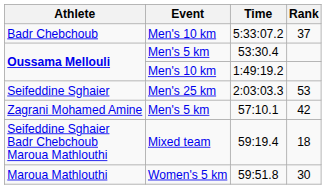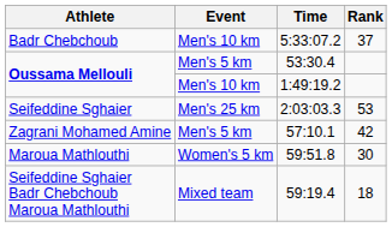 <table class="wikitable" style="font-size:90%;">
 <tr>
 <th>Athlete</th>
 <th>Event</th>
 <th>Time</th>
 <th>Rank</th>
 </tr>
 <tr align=center>
 <td align=left><a href='#'>Badr Chebchoub</a></td>
 <td align=left><a href='#'>Men's 10 km</a></td>
 <td>5:33:07.2</td>
 <td>37</td>
 </tr>
 <tr align=center>
 <td align=left rowspan=2><strong><a href='#'>Oussama Mellouli</a></strong></td>
 <td align=left><a href='#'>Men's 5 km</a></td>
 <td>53:30.4</td>
 <td></td>
 </tr>
 <tr align=center>
 <td align=left><a href='#'>Men's 10 km</a></td>
 <td>1:49:19.2</td>
 <td></td>
 </tr>
 <tr align=center>
 <td align=left><a href='#'>Seifeddine Sghaier</a></td>
 <td align=left><a href='#'>Men's 25 km</a></td>
 <td>2:03:03.3</td>
 <td>53</td>
 </tr>
 <tr align=center>
 <td align=left><a href='#'>Zagrani Mohamed Amine</a></td>
 <td align=left><a href='#'>Men's 5 km</a></td>
 <td>57:10.1</td>
 <td>42</td>
 </tr>
 <tr align=center>
+<td align=left><a href='#'>Maroua Mathlouthi</a></td>
+<td align=left><a href='#'>Women's 5 km</a></td>
+<td>59:51.8</td>
+<td>30</td>
+</tr>
+<tr align=center>
 <td align=left><a href='#'>Seifeddine Sghaier</a><br><a href='#'>Badr Chebchoub</a><br><a href='#'>Maroua Mathlouthi</a></td>
 <td align=left><a href='#'>Mixed team</a></td>
 <td>59:19.4</td>
 <td>18</td>
 </tr>
-<tr align=center>
-<td align=left><a href='#'>Maroua Mathlouthi</a></td>
-<td align=left><a href='#'>Women's 5 km</a></td>
-<td>59:51.8</td>
-<td>30</td>
-</tr>
 </table>
